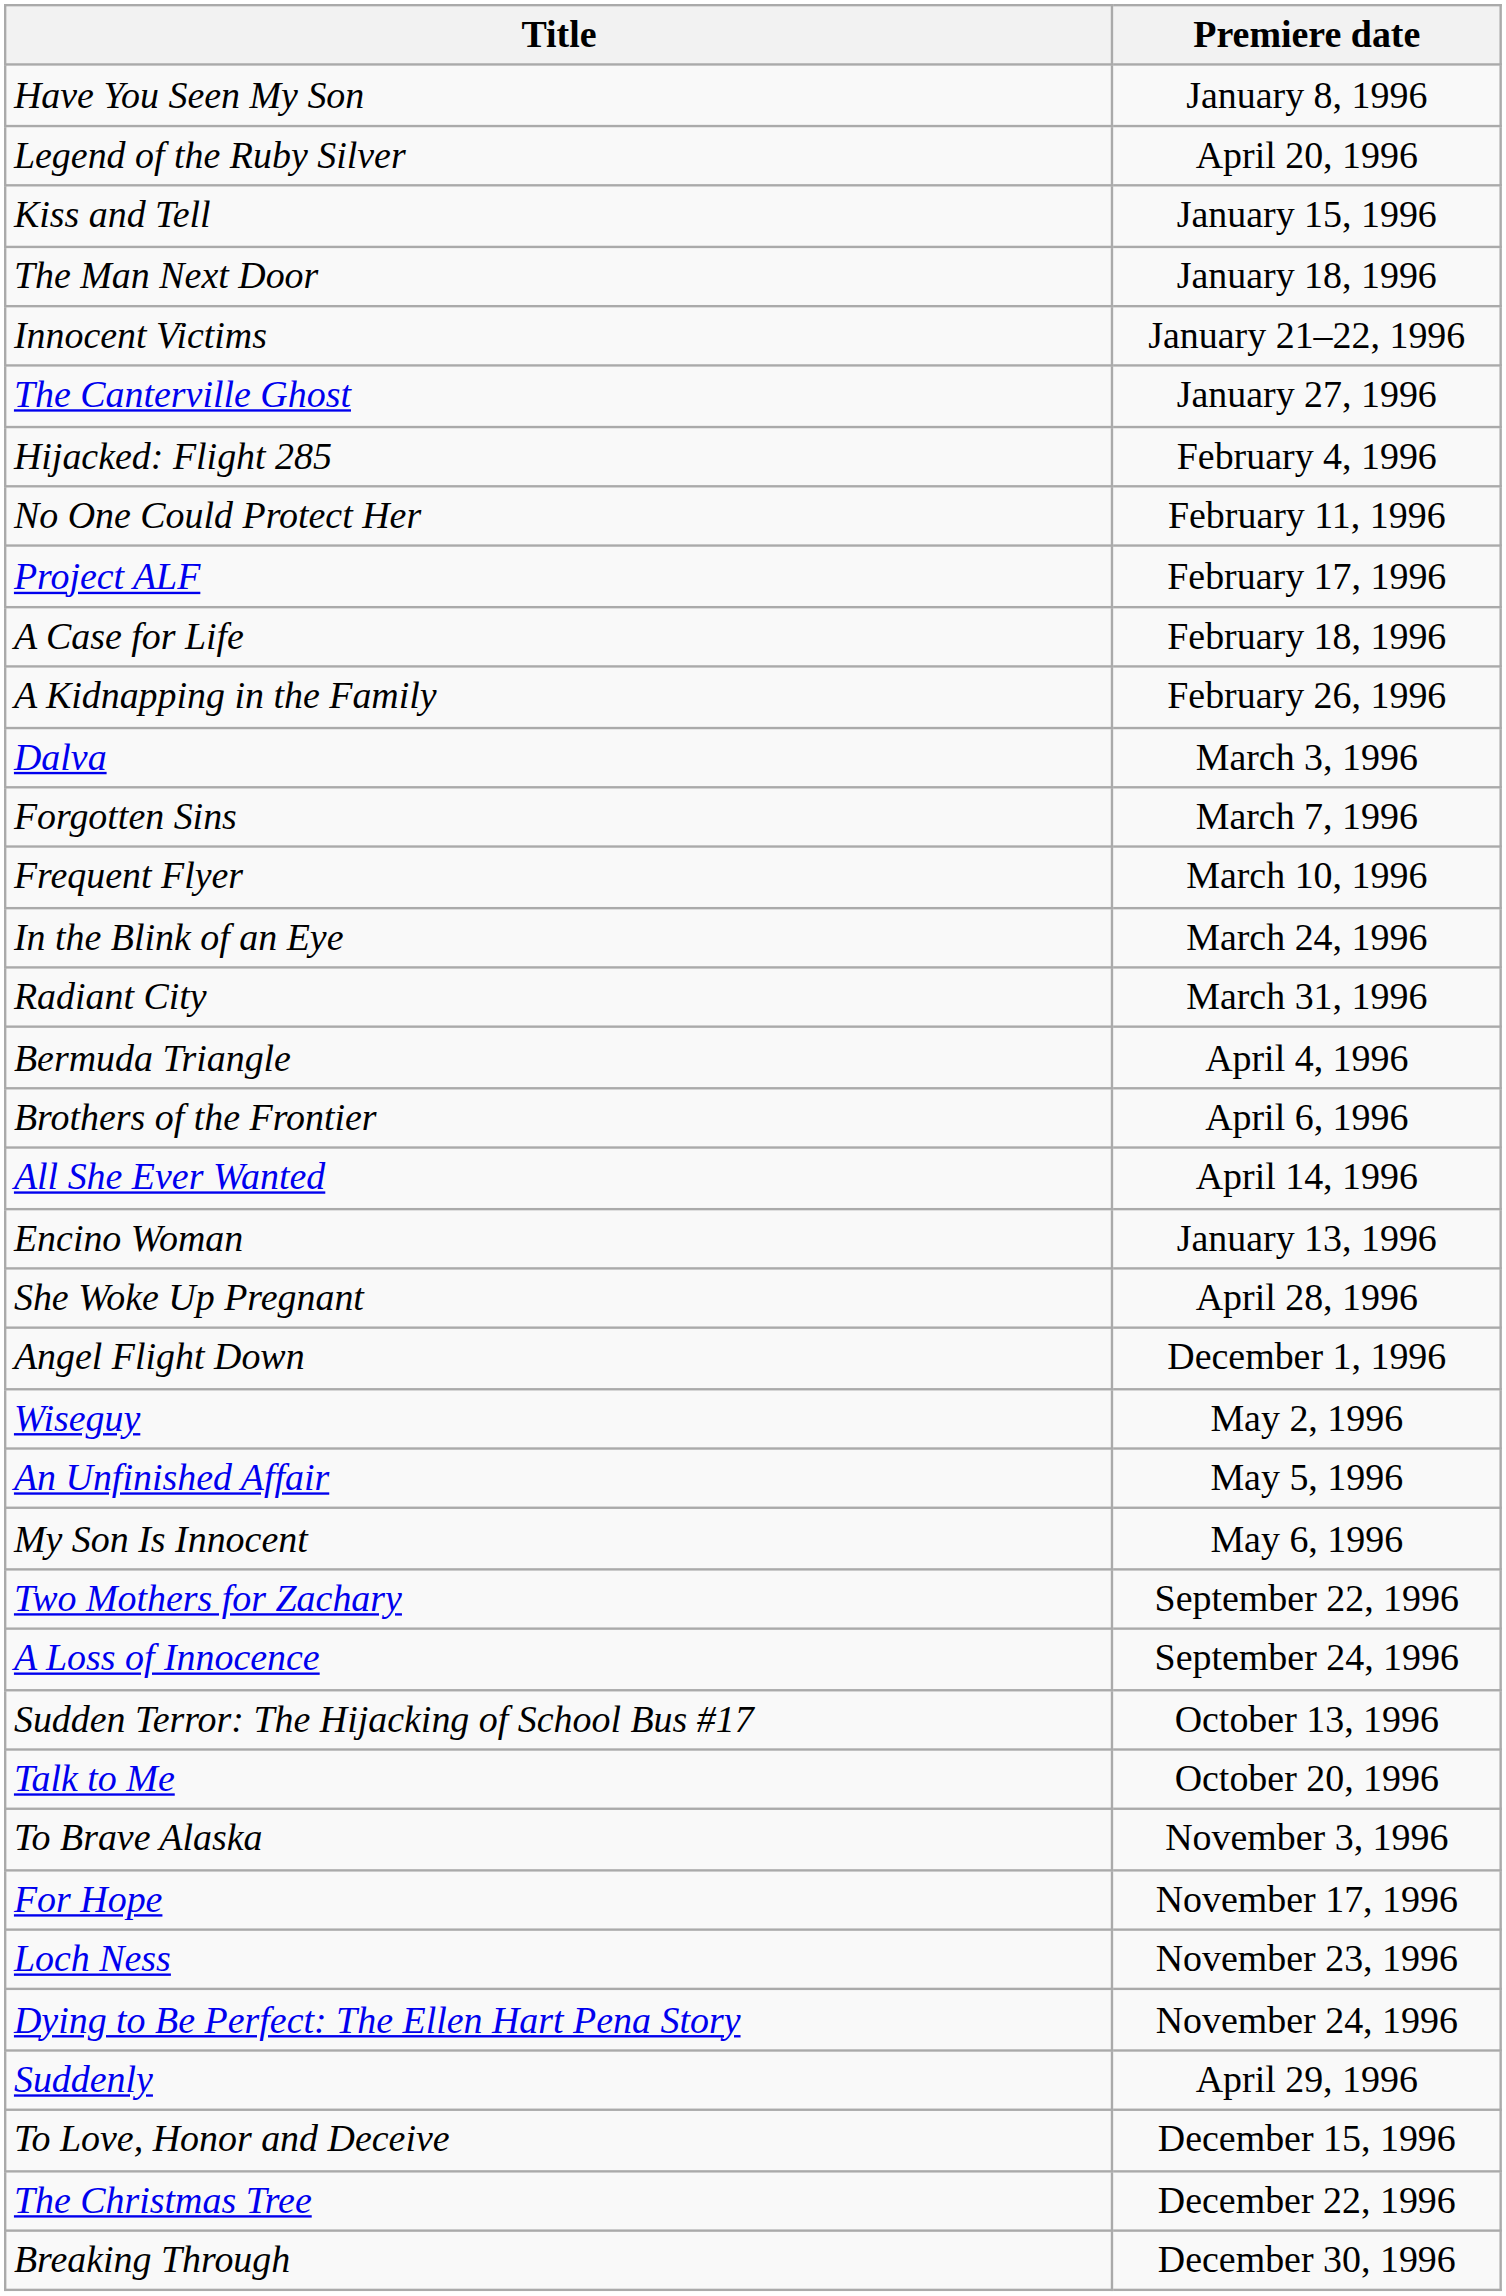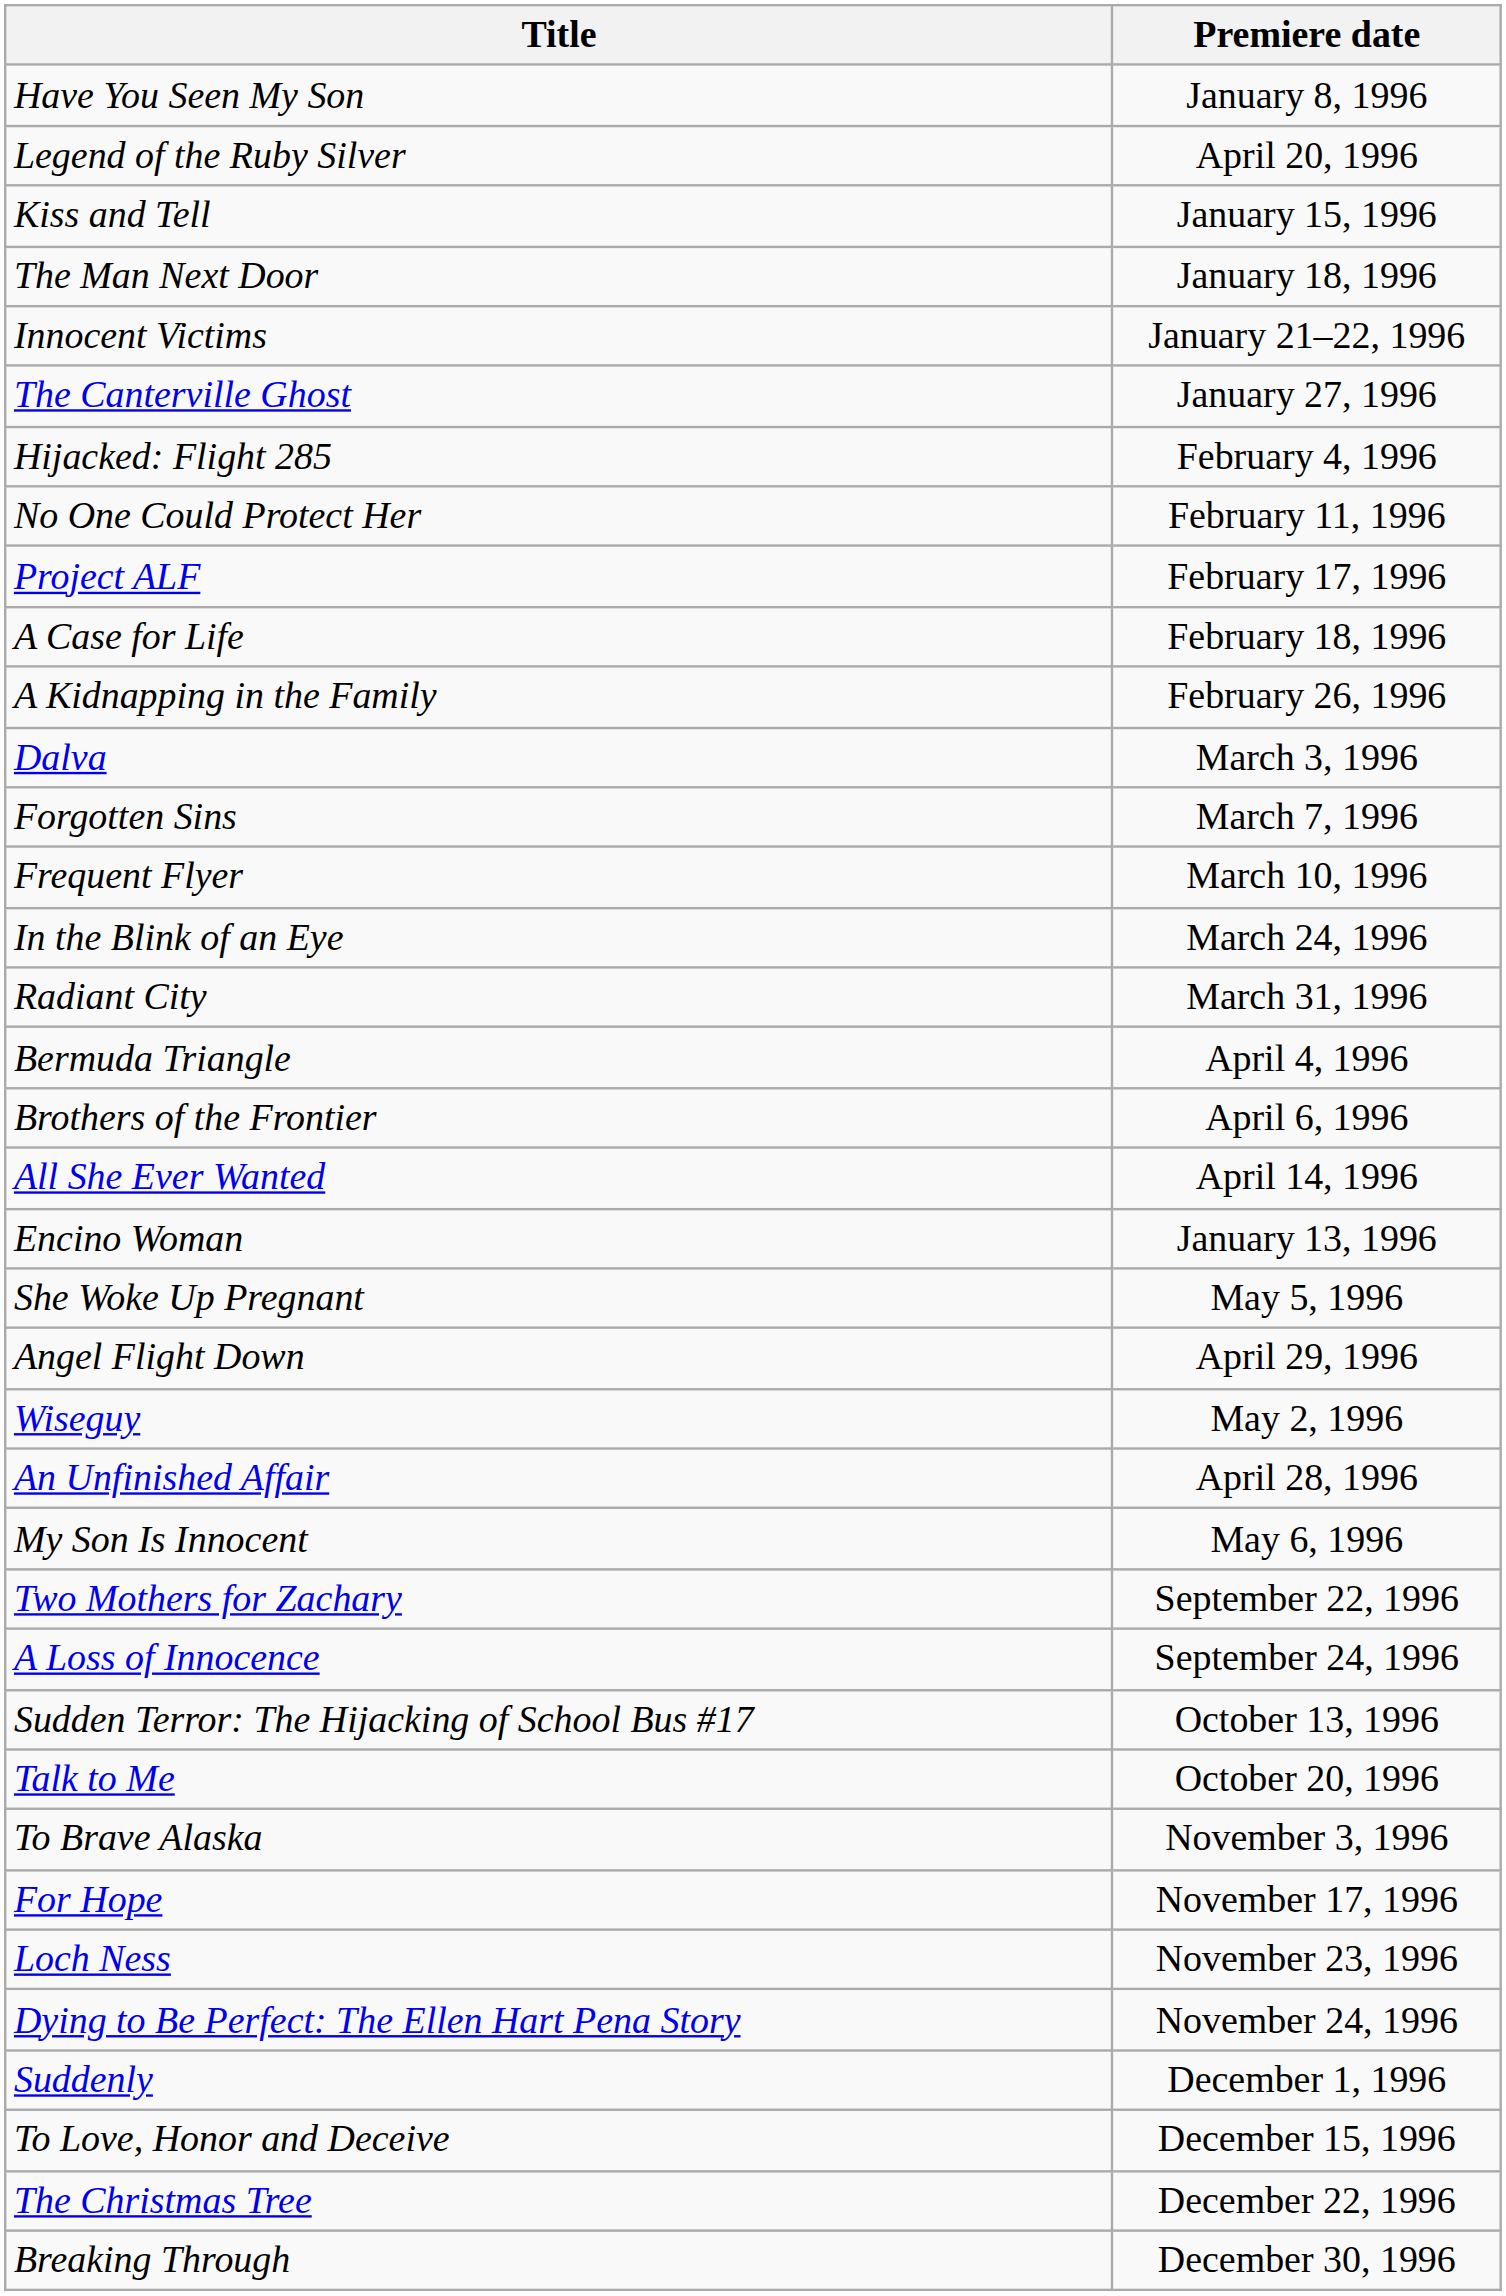 <table class="wikitable plainrowheaders sortable" style="width:50%;text-align:center;">
 <tr>
 <th scope="col" style="width:40%;">Title</th>
 <th scope="col" style="width:14%;">Premiere date</th>
 </tr>
 <tr>
 <td scope="row" style="text-align:left;"><em>Have You Seen My Son</em></td>
 <td>January 8, 1996</td>
 </tr>
 <tr>
 <td scope="row" style="text-align:left;"><em>Legend of the Ruby Silver</em></td>
 <td>April 20, 1996</td>
 </tr>
 <tr>
 <td scope="row" style="text-align:left;"><em>Kiss and Tell</em></td>
 <td>January 15, 1996</td>
 </tr>
 <tr>
 <td scope="row" style="text-align:left;"><em>The Man Next Door</em></td>
 <td>January 18, 1996</td>
 </tr>
 <tr>
 <td scope="row" style="text-align:left;"><em>Innocent Victims</em></td>
 <td>January 21–22, 1996</td>
 </tr>
 <tr>
 <td scope="row" style="text-align:left;"><em><a href='#'>The Canterville Ghost</a></em></td>
 <td>January 27, 1996</td>
 </tr>
 <tr>
 <td scope="row" style="text-align:left;"><em>Hijacked: Flight 285</em></td>
 <td>February 4, 1996</td>
 </tr>
 <tr>
 <td scope="row" style="text-align:left;"><em>No One Could Protect Her</em></td>
 <td>February 11, 1996</td>
 </tr>
 <tr>
 <td scope="row" style="text-align:left;"><em><a href='#'>Project ALF</a></em></td>
 <td>February 17, 1996</td>
 </tr>
 <tr>
 <td scope="row" style="text-align:left;"><em>A Case for Life</em></td>
 <td>February 18, 1996</td>
 </tr>
 <tr>
 <td scope="row" style="text-align:left;"><em>A Kidnapping in the Family</em></td>
 <td>February 26, 1996</td>
 </tr>
 <tr>
 <td scope="row" style="text-align:left;"><em><a href='#'>Dalva</a></em></td>
 <td>March 3, 1996</td>
 </tr>
 <tr>
 <td scope="row" style="text-align:left;"><em>Forgotten Sins</em></td>
 <td>March 7, 1996</td>
 </tr>
 <tr>
 <td scope="row" style="text-align:left;"><em>Frequent Flyer</em></td>
 <td>March 10, 1996</td>
 </tr>
 <tr>
 <td scope="row" style="text-align:left;"><em>In the Blink of an Eye</em></td>
 <td>March 24, 1996</td>
 </tr>
 <tr>
 <td scope="row" style="text-align:left;"><em>Radiant City</em></td>
 <td>March 31, 1996</td>
 </tr>
 <tr>
 <td scope="row" style="text-align:left;"><em>Bermuda Triangle</em></td>
 <td>April 4, 1996</td>
 </tr>
 <tr>
 <td scope="row" style="text-align:left;"><em>Brothers of the Frontier</em></td>
 <td>April 6, 1996</td>
 </tr>
 <tr>
 <td scope="row" style="text-align:left;"><em><a href='#'>All She Ever Wanted</a></em></td>
 <td>April 14, 1996</td>
 </tr>
 <tr>
 <td scope="row" style="text-align:left;"><em>Encino Woman</em></td>
 <td>January 13, 1996</td>
 </tr>
 <tr>
 <td scope="row" style="text-align:left;"><em>She Woke Up Pregnant</em></td>
-<td>April 28, 1996</td>
+<td>May 5, 1996</td>
 </tr>
 <tr>
 <td scope="row" style="text-align:left;"><em>Angel Flight Down</em></td>
-<td>December 1, 1996</td>
+<td>April 29, 1996</td>
 </tr>
 <tr>
 <td scope="row" style="text-align:left;"><em><a href='#'>Wiseguy</a></em></td>
 <td>May 2, 1996</td>
 </tr>
 <tr>
 <td scope="row" style="text-align:left;"><em><a href='#'>An Unfinished Affair</a></em></td>
-<td>May 5, 1996</td>
+<td>April 28, 1996</td>
 </tr>
 <tr>
 <td scope="row" style="text-align:left;"><em>My Son Is Innocent</em></td>
 <td>May 6, 1996</td>
 </tr>
 <tr>
 <td scope="row" style="text-align:left;"><em><a href='#'>Two Mothers for Zachary</a></em></td>
 <td>September 22, 1996</td>
 </tr>
 <tr>
 <td scope="row" style="text-align:left;"><em><a href='#'>A Loss of Innocence</a></em></td>
 <td>September 24, 1996</td>
 </tr>
 <tr>
 <td scope="row" style="text-align:left;"><em>Sudden Terror: The Hijacking of School Bus #17</em></td>
 <td>October 13, 1996</td>
 </tr>
 <tr>
 <td scope="row" style="text-align:left;"><em><a href='#'>Talk to Me</a></em></td>
 <td>October 20, 1996</td>
 </tr>
 <tr>
 <td scope="row" style="text-align:left;"><em>To Brave Alaska</em></td>
 <td>November 3, 1996</td>
 </tr>
 <tr>
 <td scope="row" style="text-align:left;"><em><a href='#'>For Hope</a></em></td>
 <td>November 17, 1996</td>
 </tr>
 <tr>
 <td scope="row" style="text-align:left;"><em><a href='#'>Loch Ness</a></em></td>
 <td>November 23, 1996</td>
 </tr>
 <tr>
 <td scope="row" style="text-align:left;"><em><a href='#'>Dying to Be Perfect: The Ellen Hart Pena Story</a></em></td>
 <td>November 24, 1996</td>
 </tr>
 <tr>
 <td scope="row" style="text-align:left;"><em><a href='#'>Suddenly</a></em></td>
-<td>April 29, 1996</td>
+<td>December 1, 1996</td>
 </tr>
 <tr>
 <td scope="row" style="text-align:left;"><em>To Love, Honor and Deceive</em></td>
 <td>December 15, 1996</td>
 </tr>
 <tr>
 <td scope="row" style="text-align:left;"><em><a href='#'>The Christmas Tree</a></em></td>
 <td>December 22, 1996</td>
 </tr>
 <tr>
 <td scope="row" style="text-align:left;"><em>Breaking Through</em></td>
 <td>December 30, 1996</td>
 </tr>
 </table>
